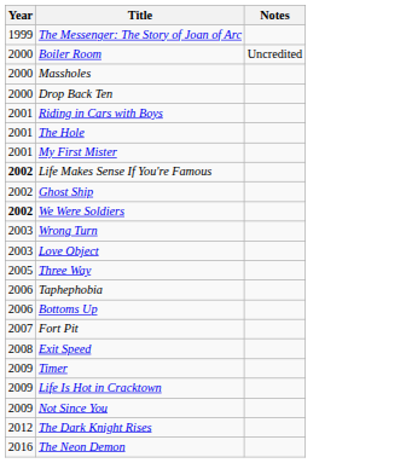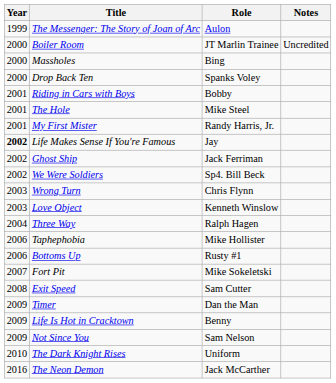 <table class="wikitable sortable plainrowheaders">
 <tr>
 <th scope=col>Year</th>
 <th scope=col>Title</th>
+<th scope=col>Role</th>
 <th scope=col class=unsortable>Notes</th>
 </tr>
 <tr>
 <td>1999</td>
 <td><em><a href='#'>The Messenger: The Story of Joan of Arc</a></em></td>
+<td><a href='#'>Aulon</a></td>
 <td></td>
 </tr>
 <tr>
 <td>2000</td>
 <td><em><a href='#'>Boiler Room</a></em></td>
+<td>JT Marlin Trainee</td>
 <td>Uncredited</td>
 </tr>
 <tr>
 <td>2000</td>
 <td><em>Massholes</em></td>
+<td>Bing</td>
 <td></td>
 </tr>
 <tr>
 <td>2000</td>
 <td><em>Drop Back Ten</em></td>
+<td>Spanks Voley</td>
 <td></td>
 </tr>
 <tr>
 <td>2001</td>
 <td><em><a href='#'>Riding in Cars with Boys</a></em></td>
+<td>Bobby</td>
 <td></td>
 </tr>
 <tr>
 <td>2001</td>
 <td><em><a href='#'>The Hole</a></em></td>
+<td>Mike Steel</td>
 <td></td>
 </tr>
 <tr>
 <td>2001</td>
 <td><em><a href='#'>My First Mister</a></em></td>
+<td>Randy Harris, Jr.</td>
 <td></td>
 </tr>
 <tr>
 <td><strong>2002</strong></td>
 <td><em>Life Makes Sense If You're Famous</em></td>
+<td>Jay</td>
 <td></td>
 </tr>
 <tr>
 <td>2002</td>
 <td><em><a href='#'>Ghost Ship</a></em></td>
+<td>Jack Ferriman</td>
 <td></td>
 </tr>
 <tr>
-<td><strong>2002</strong></td>
+<td>2002</td>
 <td><em><a href='#'>We Were Soldiers</a></em></td>
+<td>Sp4. Bill Beck</td>
 <td></td>
 </tr>
 <tr>
 <td>2003</td>
 <td><em><a href='#'>Wrong Turn</a></em></td>
+<td>Chris Flynn</td>
 <td></td>
 </tr>
 <tr>
 <td>2003</td>
 <td><em><a href='#'>Love Object</a></em></td>
+<td>Kenneth Winslow</td>
 <td></td>
 </tr>
 <tr>
-<td>2005</td>
+<td>2004</td>
 <td><em><a href='#'>Three Way</a></em></td>
+<td>Ralph Hagen</td>
 <td></td>
 </tr>
 <tr>
 <td>2006</td>
 <td><em>Taphephobia</em></td>
+<td>Mike Hollister</td>
 <td></td>
 </tr>
 <tr>
 <td>2006</td>
 <td><em><a href='#'>Bottoms Up</a></em></td>
+<td>Rusty #1</td>
 <td></td>
 </tr>
 <tr>
 <td>2007</td>
 <td><em>Fort Pit</em></td>
+<td>Mike Sokeletski</td>
 <td></td>
 </tr>
 <tr>
 <td>2008</td>
 <td><em><a href='#'>Exit Speed</a></em></td>
+<td>Sam Cutter</td>
 <td></td>
 </tr>
 <tr>
 <td>2009</td>
 <td><em><a href='#'>Timer</a></em></td>
+<td>Dan the Man</td>
 <td></td>
 </tr>
 <tr>
 <td>2009</td>
 <td><em><a href='#'>Life Is Hot in Cracktown</a></em></td>
+<td>Benny</td>
 <td></td>
 </tr>
 <tr>
 <td>2009</td>
 <td><em><a href='#'>Not Since You</a></em></td>
+<td>Sam Nelson</td>
 <td></td>
 </tr>
 <tr>
-<td>2012</td>
+<td>2010</td>
 <td><em><a href='#'>The Dark Knight Rises</a></em></td>
+<td>Uniform</td>
 <td></td>
 </tr>
 <tr>
 <td>2016</td>
 <td><em><a href='#'>The Neon Demon</a></em></td>
+<td>Jack McCarther</td>
 <td></td>
 </tr>
 </table>
